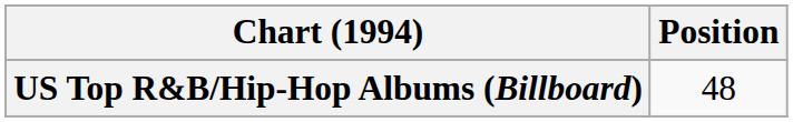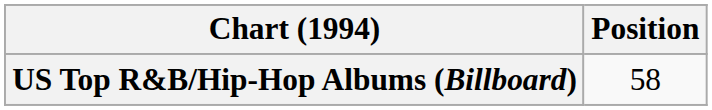 <table class="wikitable plainrowheaders" style="text-align:center">
 <tr>
 <th scope="col">Chart (1994)</th>
 <th scope="col">Position</th>
 </tr>
 <tr>
 <th scope="row">US Top R&B/Hip-Hop Albums (<em>Billboard</em>)</th>
-<td>48</td>
+<td>58</td>
 </tr>
 </table>
